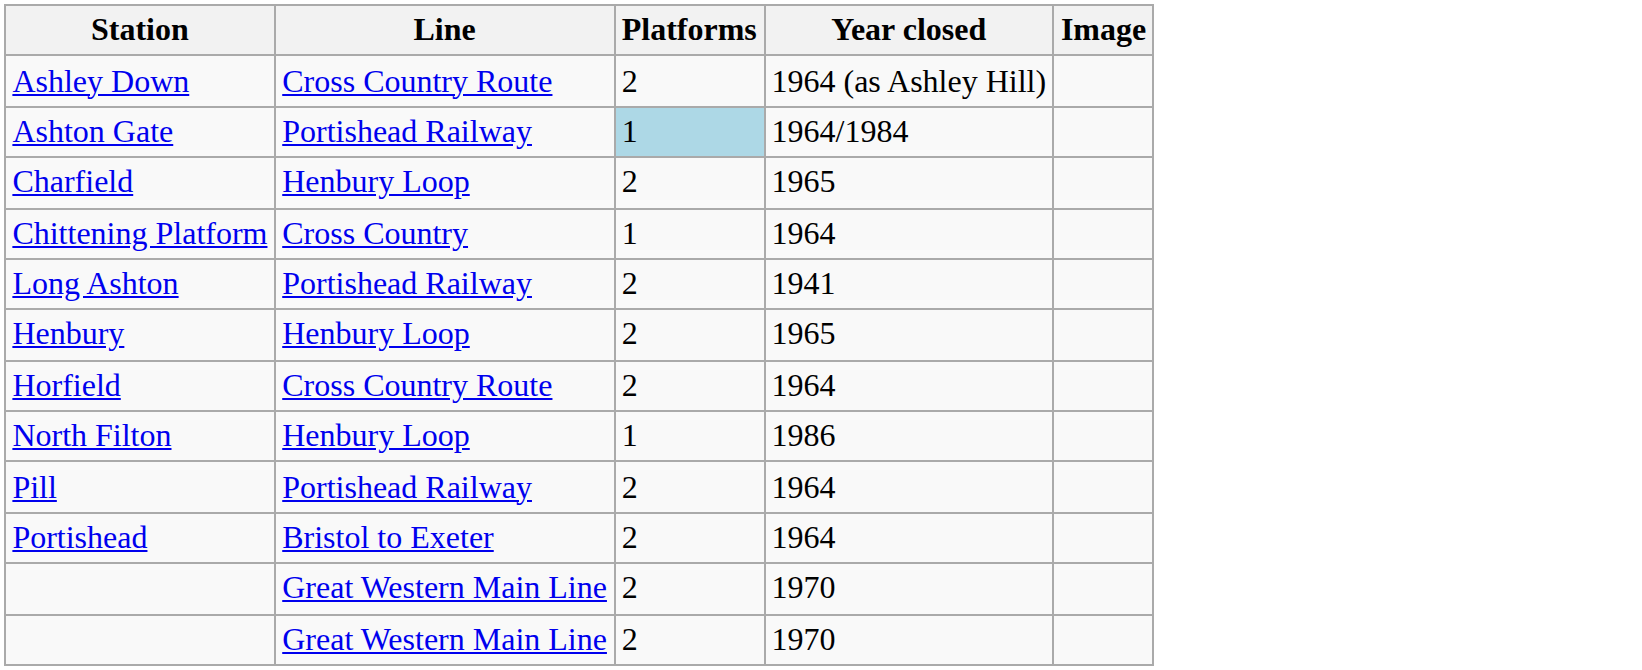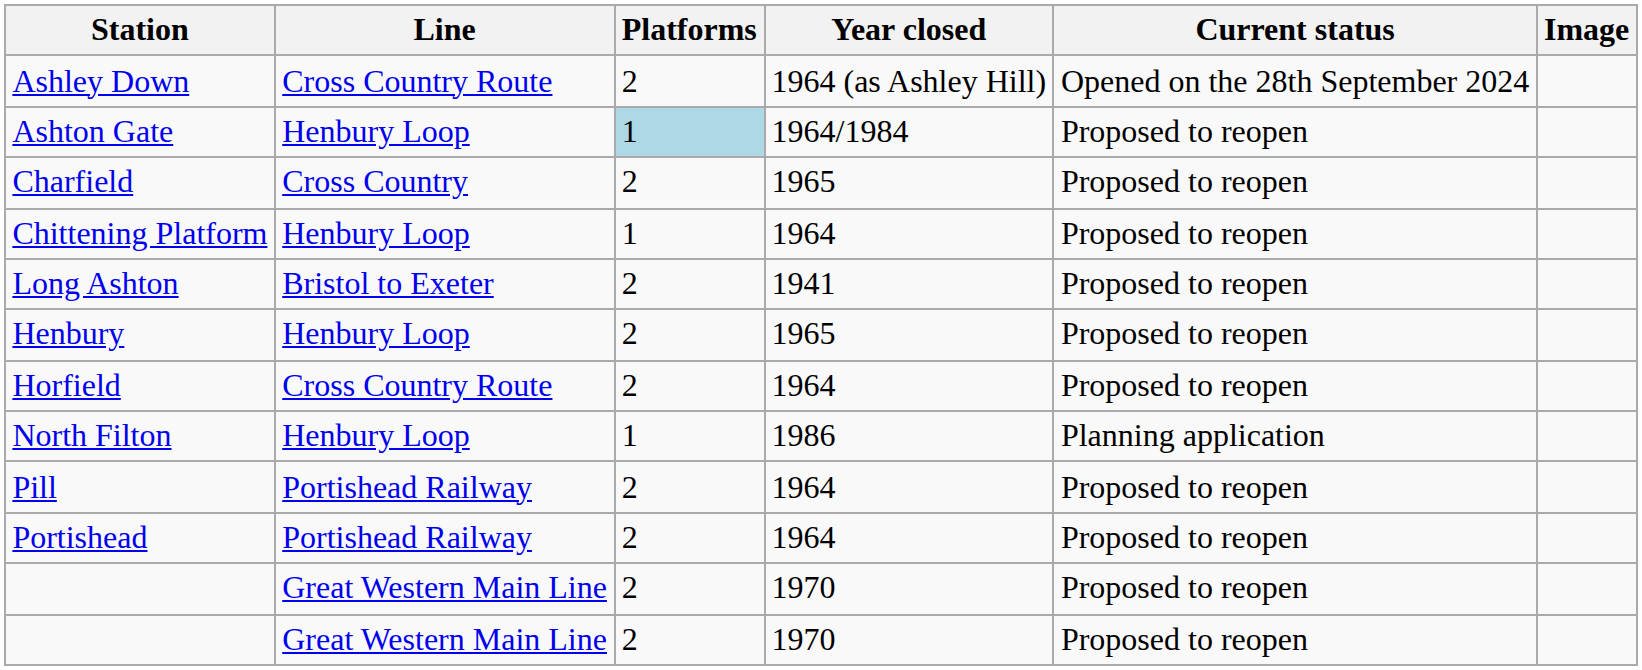 <table class="wikitable">
 <tr>
 <th>Station</th>
 <th>Line</th>
 <th>Platforms</th>
 <th>Year closed</th>
+<th>Current status</th>
 <th>Image</th>
 </tr>
 <tr>
 <td><a href='#'>Ashley Down</a></td>
 <td><a href='#'>Cross Country Route</a></td>
 <td>2</td>
 <td>1964 (as Ashley Hill)</td>
+<td>Opened on the 28th September 2024</td>
 <td></td>
 </tr>
 <tr>
 <td><a href='#'>Ashton Gate</a></td>
-<td><a href='#'>Portishead Railway</a></td>
+<td><a href='#'>Henbury Loop</a></td>
 <td style="background: lightblue;">1</td>
 <td>1964/1984</td>
+<td>Proposed to reopen</td>
 <td></td>
 </tr>
 <tr>
 <td><a href='#'>Charfield</a></td>
-<td><a href='#'>Henbury Loop</a></td>
+<td><a href='#'>Cross Country</a></td>
 <td>2</td>
 <td>1965</td>
+<td>Proposed to reopen</td>
 <td></td>
 </tr>
 <tr>
 <td><a href='#'>Chittening Platform</a></td>
-<td><a href='#'>Cross Country</a></td>
+<td><a href='#'>Henbury Loop</a></td>
 <td>1</td>
 <td>1964</td>
+<td>Proposed to reopen</td>
 <td></td>
 </tr>
 <tr>
 <td><a href='#'>Long Ashton</a></td>
-<td><a href='#'>Portishead Railway</a></td>
+<td><a href='#'>Bristol to Exeter</a></td>
 <td>2</td>
 <td>1941</td>
+<td>Proposed to reopen</td>
 <td></td>
 </tr>
 <tr>
 <td><a href='#'>Henbury</a></td>
 <td><a href='#'>Henbury Loop</a></td>
 <td>2</td>
 <td>1965</td>
+<td>Proposed to reopen</td>
 <td></td>
 </tr>
 <tr>
 <td><a href='#'>Horfield</a></td>
 <td><a href='#'>Cross Country Route</a></td>
 <td>2</td>
 <td>1964</td>
+<td>Proposed to reopen</td>
 <td></td>
 </tr>
 <tr>
 <td><a href='#'>North Filton</a></td>
 <td><a href='#'>Henbury Loop</a></td>
 <td>1</td>
 <td>1986</td>
+<td>Planning application</td>
 <td></td>
 </tr>
 <tr>
 <td><a href='#'>Pill</a></td>
 <td><a href='#'>Portishead Railway</a></td>
 <td>2</td>
 <td>1964</td>
+<td>Proposed to reopen</td>
 <td></td>
 </tr>
 <tr>
 <td><a href='#'>Portishead</a></td>
-<td><a href='#'>Bristol to Exeter</a></td>
+<td><a href='#'>Portishead Railway</a></td>
 <td>2</td>
 <td>1964</td>
+<td>Proposed to reopen</td>
 <td></td>
 </tr>
 <tr>
 <td></td>
 <td><a href='#'>Great Western Main Line</a></td>
 <td>2</td>
 <td>1970</td>
+<td>Proposed to reopen</td>
 <td></td>
 </tr>
 <tr>
 <td></td>
 <td><a href='#'>Great Western Main Line</a></td>
 <td>2</td>
 <td>1970</td>
+<td>Proposed to reopen</td>
 <td></td>
 </tr>
 </table>
